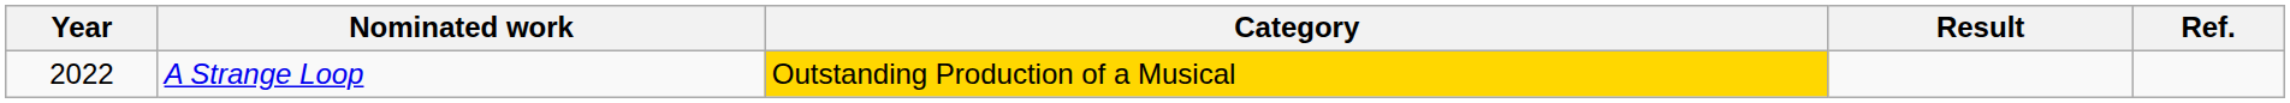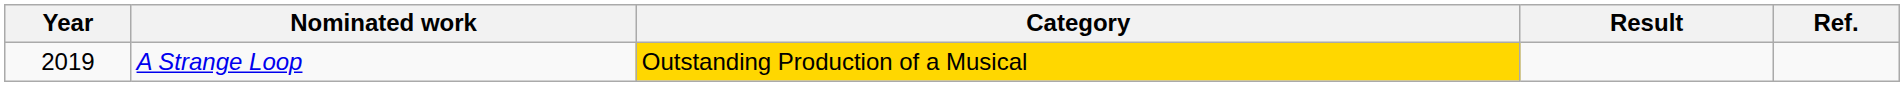 <table class="wikitable" width="100%">
 <tr>
 <th width=5%>Year</th>
 <th width=20%>Nominated work</th>
 <th width=35%>Category</th>
 <th width=10%>Result</th>
 <th width=5%>Ref.</th>
 </tr>
 <tr>
-<td align="center">2022</td>
+<td align="center">2019</td>
 <td><em><a href='#'>A Strange Loop</a></em></td>
 <td style="background: gold;">Outstanding Production of a Musical</td>
 <td></td>
 <td align="center"></td>
 </tr>
 </table>
